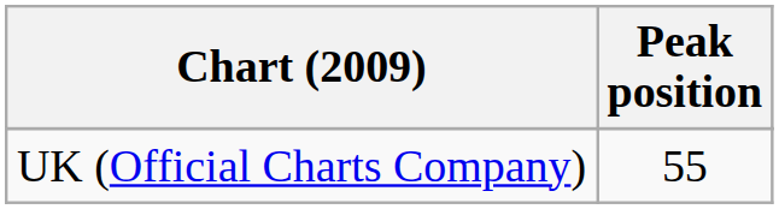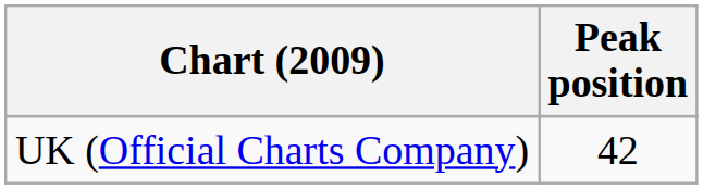 <table class="wikitable sortable">
 <tr>
 <th>Chart (2009)</th>
 <th>Peak<br>position</th>
 </tr>
 <tr>
 </tr>
 <tr>
 </tr>
 <tr>
 <td>UK (<a href='#'>Official Charts Company</a>)</td>
-<td style="text-align:center;">55</td>
+<td style="text-align:center;">42</td>
 </tr>
 </table>
